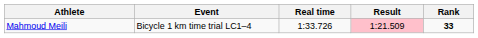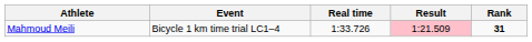 <table class="wikitable" width="60%" style="text-align:center; font-size:90%">
 <tr>
 <th width="18%">Athlete</th>
 <th width="20%">Event</th>
 <th width="10%">Real time</th>
 <th width="10%">Result</th>
 <th width="7%">Rank</th>
 </tr>
 <tr>
 <td align="left"><a href='#'>Mahmoud Meili</a></td>
 <td align="left">Bicycle 1 km time trial LC1–4</td>
 <td>1:33.726</td>
 <td style="background: pink;">1:21.509</td>
-<td><strong>33</strong></td>
+<td><strong>31</strong></td>
 </tr>
 </table>
